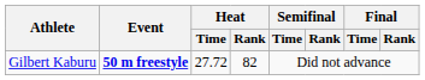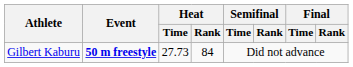 <table class=wikitable style="font-size:90%">
 <tr>
 <th rowspan="2">Athlete</th>
 <th rowspan="2">Event</th>
 <th colspan="2">Heat</th>
 <th colspan="2">Semifinal</th>
 <th colspan="2">Final</th>
 </tr>
 <tr style="font-size:95%">
 <th>Time</th>
 <th>Rank</th>
 <th>Time</th>
 <th>Rank</th>
 <th>Time</th>
 <th>Rank</th>
 </tr>
 <tr align=center>
 <td align=left><a href='#'>Gilbert Kaburu</a></td>
 <td align=left><strong><a href='#'>50 m freestyle</a></strong></td>
-<td>27.72</td>
-<td>82</td>
+<td>27.73</td>
+<td>84</td>
 <td colspan=4>Did not advance</td>
 </tr>
 </table>
